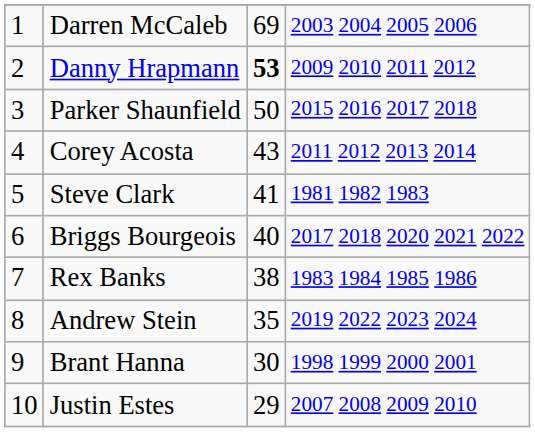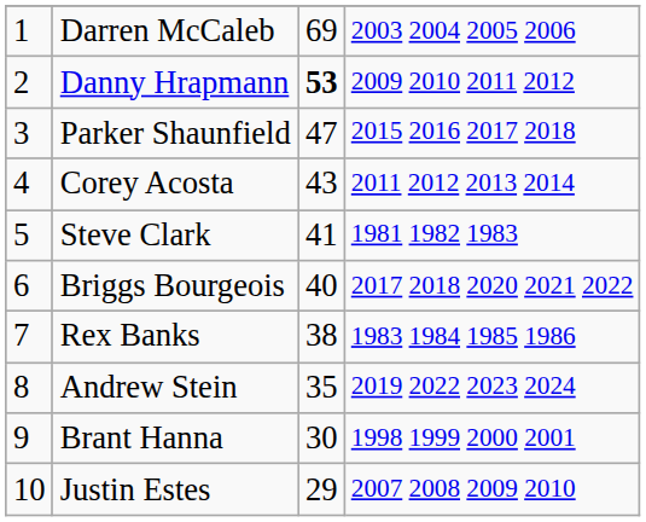 <table class="wikitable">
 <tr>
 </tr>
 <tr>
 <td>1</td>
 <td>Darren McCaleb</td>
 <td>69</td>
 <td style="font-size:80%;"><a href='#'>2003</a> <a href='#'>2004</a> <a href='#'>2005</a> <a href='#'>2006</a></td>
 </tr>
 <tr>
 <td>2</td>
 <td><a href='#'>Danny Hrapmann</a></td>
 <td><strong>53</strong></td>
 <td style="font-size:80%;"><a href='#'>2009</a> <a href='#'>2010</a> <a href='#'>2011</a> <a href='#'>2012</a></td>
 </tr>
 <tr>
 <td>3</td>
 <td>Parker Shaunfield</td>
-<td>50</td>
+<td>47</td>
 <td style="font-size:80%;"><a href='#'>2015</a> <a href='#'>2016</a> <a href='#'>2017</a> <a href='#'>2018</a></td>
 </tr>
 <tr>
 <td>4</td>
 <td>Corey Acosta</td>
 <td>43</td>
 <td style="font-size:80%;"><a href='#'>2011</a> <a href='#'>2012</a> <a href='#'>2013</a> <a href='#'>2014</a></td>
 </tr>
 <tr>
 <td>5</td>
 <td>Steve Clark</td>
 <td>41</td>
 <td style="font-size:80%;"><a href='#'>1981</a> <a href='#'>1982</a> <a href='#'>1983</a></td>
 </tr>
 <tr>
 <td>6</td>
 <td>Briggs Bourgeois</td>
 <td>40</td>
 <td style="font-size:80%;"><a href='#'>2017</a> <a href='#'>2018</a> <a href='#'>2020</a> <a href='#'>2021</a> <a href='#'>2022</a></td>
 </tr>
 <tr>
 <td>7</td>
 <td>Rex Banks</td>
 <td>38</td>
 <td style="font-size:80%;"><a href='#'>1983</a> <a href='#'>1984</a> <a href='#'>1985</a> <a href='#'>1986</a></td>
 </tr>
 <tr>
 <td>8</td>
 <td>Andrew Stein</td>
 <td>35</td>
 <td style="font-size:80%;"><a href='#'>2019</a> <a href='#'>2022</a> <a href='#'>2023</a> <a href='#'>2024</a></td>
 </tr>
 <tr>
 <td>9</td>
 <td>Brant Hanna</td>
 <td>30</td>
 <td style="font-size:80%;"><a href='#'>1998</a> <a href='#'>1999</a> <a href='#'>2000</a> <a href='#'>2001</a></td>
 </tr>
 <tr>
 <td>10</td>
 <td>Justin Estes</td>
 <td>29</td>
 <td style="font-size:80%;"><a href='#'>2007</a> <a href='#'>2008</a> <a href='#'>2009</a> <a href='#'>2010</a></td>
 </tr>
 </table>
